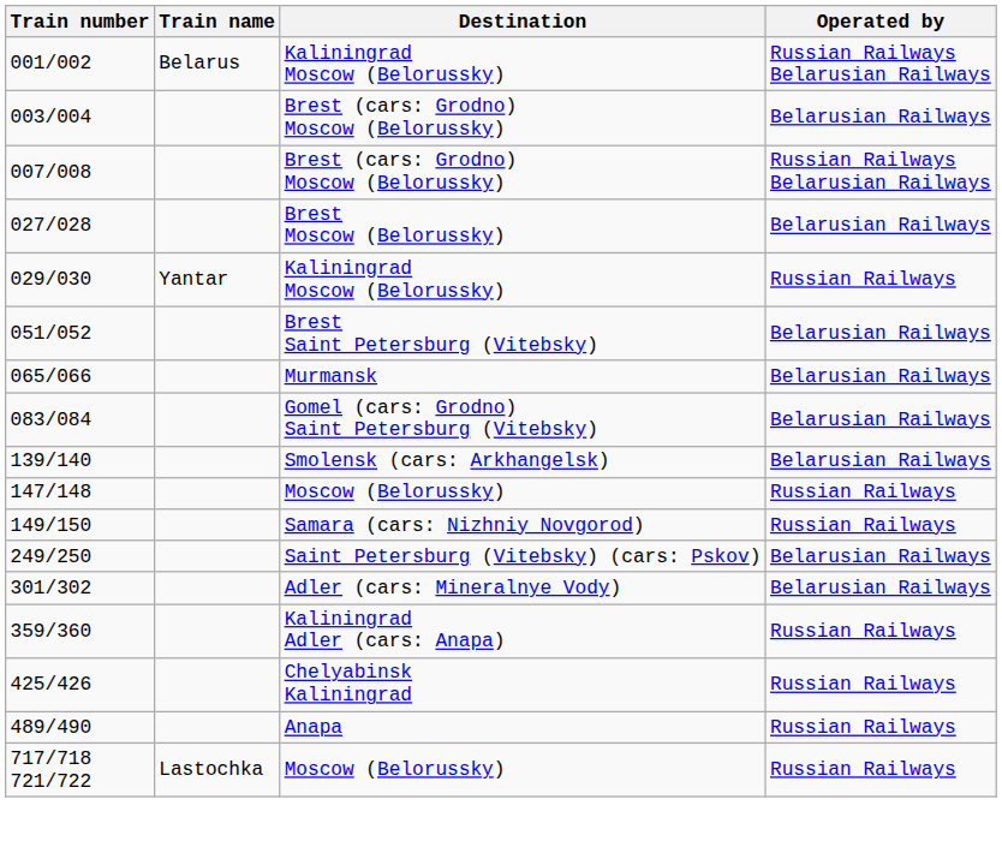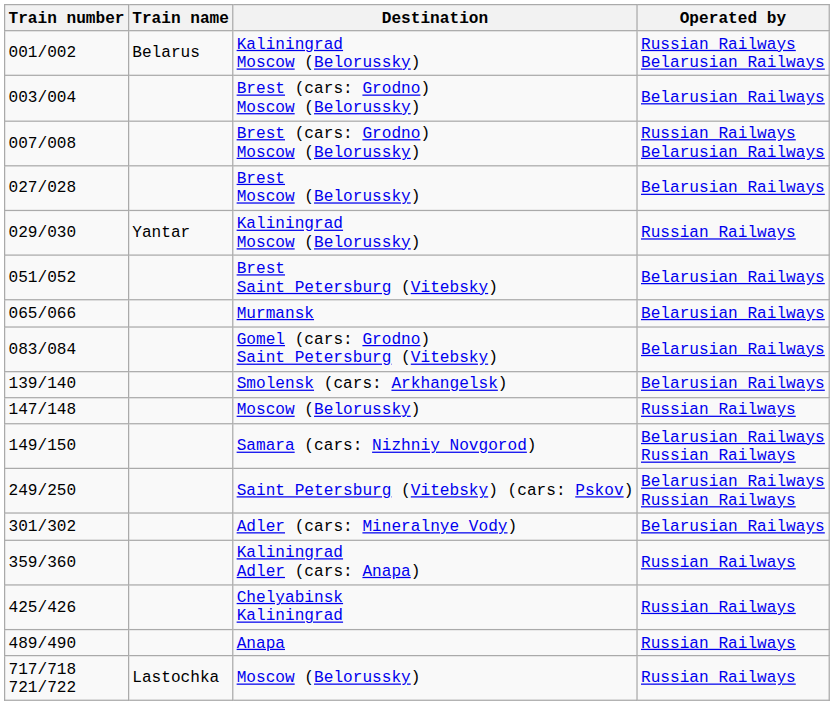 <table class="wikitable">
 <tr>
 <th>Train number</th>
 <th>Train name</th>
 <th>Destination</th>
 <th>Operated by</th>
 </tr>
 <tr>
 <td>001/002</td>
 <td>Belarus</td>
 <td> <a href='#'>Kaliningrad</a><br> <a href='#'>Moscow</a> (<a href='#'>Belorussky</a>)</td>
 <td> <a href='#'>Russian Railways</a><br> <a href='#'>Belarusian Railways</a></td>
 </tr>
 <tr>
 <td>003/004</td>
 <td></td>
 <td> <a href='#'>Brest</a> (cars:  <a href='#'>Grodno</a>)<br> <a href='#'>Moscow</a> (<a href='#'>Belorussky</a>)</td>
 <td> <a href='#'>Belarusian Railways</a></td>
 </tr>
 <tr>
 <td>007/008</td>
 <td></td>
 <td> <a href='#'>Brest</a> (cars:  <a href='#'>Grodno</a>)<br> <a href='#'>Moscow</a> (<a href='#'>Belorussky</a>)</td>
 <td> <a href='#'>Russian Railways</a><br> <a href='#'>Belarusian Railways</a></td>
 </tr>
 <tr>
 <td>027/028</td>
 <td></td>
 <td> <a href='#'>Brest</a><br> <a href='#'>Moscow</a> (<a href='#'>Belorussky</a>)</td>
 <td> <a href='#'>Belarusian Railways</a></td>
 </tr>
 <tr>
 <td>029/030</td>
 <td>Yantar</td>
 <td> <a href='#'>Kaliningrad</a><br> <a href='#'>Moscow</a> (<a href='#'>Belorussky</a>)</td>
 <td> <a href='#'>Russian Railways</a></td>
 </tr>
 <tr>
 <td>051/052</td>
 <td></td>
 <td> <a href='#'>Brest</a><br> <a href='#'>Saint Petersburg</a> (<a href='#'>Vitebsky</a>)</td>
 <td> <a href='#'>Belarusian Railways</a></td>
 </tr>
 <tr>
 <td>065/066</td>
 <td></td>
 <td> <a href='#'>Murmansk</a></td>
 <td> <a href='#'>Belarusian Railways</a></td>
 </tr>
 <tr>
 <td>083/084</td>
 <td></td>
 <td> <a href='#'>Gomel</a> (cars:  <a href='#'>Grodno</a>)<br> <a href='#'>Saint Petersburg</a> (<a href='#'>Vitebsky</a>)<br></td>
 <td> <a href='#'>Belarusian Railways</a></td>
 </tr>
 <tr>
 <td>139/140</td>
 <td></td>
 <td> <a href='#'>Smolensk</a> (cars:  <a href='#'>Arkhangelsk</a>)</td>
 <td> <a href='#'>Belarusian Railways</a></td>
 </tr>
 <tr>
 <td>147/148</td>
 <td></td>
 <td> <a href='#'>Moscow</a> (<a href='#'>Belorussky</a>)</td>
 <td> <a href='#'>Russian Railways</a></td>
 </tr>
 <tr>
 <td>149/150</td>
 <td></td>
 <td> <a href='#'>Samara</a> (cars:  <a href='#'>Nizhniy Novgorod</a>)</td>
-<td> <a href='#'>Russian Railways</a></td>
+<td> <a href='#'>Belarusian Railways</a><br><a href='#'>Russian Railways</a></td>
 </tr>
 <tr>
 <td>249/250</td>
 <td></td>
 <td> <a href='#'>Saint Petersburg</a> (<a href='#'>Vitebsky</a>) (cars:  <a href='#'>Pskov</a>)</td>
-<td> <a href='#'>Belarusian Railways</a></td>
+<td> <a href='#'>Belarusian Railways</a><br><a href='#'>Russian Railways</a></td>
 </tr>
 <tr>
 <td>301/302</td>
 <td></td>
 <td> <a href='#'>Adler</a> (cars:  <a href='#'>Mineralnye Vody</a>)</td>
 <td> <a href='#'>Belarusian Railways</a></td>
 </tr>
 <tr>
 <td>359/360</td>
 <td></td>
 <td> <a href='#'>Kaliningrad</a><br> <a href='#'>Adler</a>  (cars:  <a href='#'>Anapa</a>)</td>
 <td> <a href='#'>Russian Railways</a></td>
 </tr>
 <tr>
 <td>425/426</td>
 <td></td>
 <td> <a href='#'>Chelyabinsk</a><br> <a href='#'>Kaliningrad</a></td>
 <td> <a href='#'>Russian Railways</a></td>
 </tr>
 <tr>
 <td>489/490</td>
 <td></td>
 <td> <a href='#'>Anapa</a></td>
 <td> <a href='#'>Russian Railways</a></td>
 </tr>
 <tr>
 <td>717/718<br>721/722</td>
 <td>Lastochka</td>
 <td> <a href='#'>Moscow</a> (<a href='#'>Belorussky</a>)</td>
 <td> <a href='#'>Russian Railways</a></td>
 </tr>
 </table>
